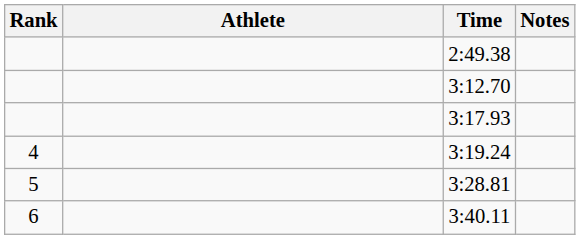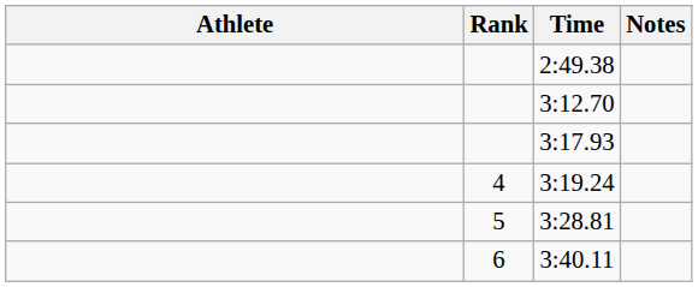 <table class="wikitable" style="text-align:center">
 <tr>
+<th Style="width:18em">Athlete</th>
 <th>Rank</th>
-<th Style="width:18em">Athlete</th>
 <th>Time</th>
 <th>Notes</th>
 </tr>
 <tr>
+<td style="text-align:left"></td>
 <td></td>
-<td style="text-align:left"></td>
 <td>2:49.38</td>
 <td></td>
 </tr>
 <tr>
+<td style="text-align:left"></td>
 <td></td>
-<td style="text-align:left"></td>
 <td>3:12.70</td>
 <td></td>
 </tr>
 <tr>
+<td style="text-align:left"></td>
 <td></td>
-<td style="text-align:left"></td>
 <td>3:17.93</td>
 <td></td>
 </tr>
 <tr>
+<td style="text-align:left"></td>
 <td>4</td>
-<td style="text-align:left"></td>
 <td>3:19.24</td>
 <td></td>
 </tr>
 <tr>
+<td style="text-align:left"></td>
 <td>5</td>
-<td style="text-align:left"></td>
 <td>3:28.81</td>
 <td></td>
 </tr>
 <tr>
+<td style="text-align:left"></td>
 <td>6</td>
-<td style="text-align:left"></td>
 <td>3:40.11</td>
 <td></td>
 </tr>
 </table>
